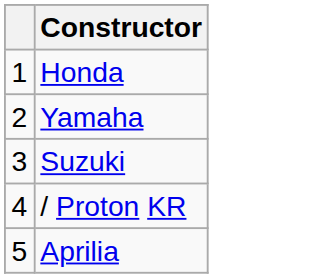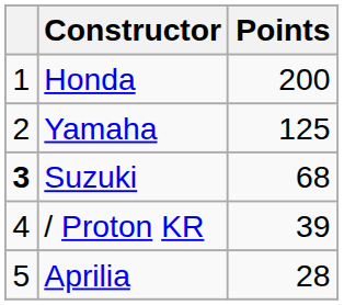 <table class="wikitable" style="font-size: 95%;">
 <tr>
 <th></th>
 <th>Constructor</th>
+<th>Points</th>
 </tr>
 <tr>
 <td align=center>1</td>
 <td> <a href='#'>Honda</a></td>
+<td align=right>200</td>
 </tr>
 <tr>
 <td align=center>2</td>
 <td> <a href='#'>Yamaha</a></td>
+<td align=right>125</td>
 </tr>
 <tr>
-<td align=center>3</td>
+<td align=center><strong>3</strong></td>
 <td> <a href='#'>Suzuki</a></td>
+<td align=right>68</td>
 </tr>
 <tr>
 <td align=center>4</td>
 <td>/ <a href='#'>Proton</a> <a href='#'>KR</a></td>
+<td align=right>39</td>
 </tr>
 <tr>
 <td align=center>5</td>
 <td> <a href='#'>Aprilia</a></td>
+<td align=right>28</td>
 </tr>
 </table>
